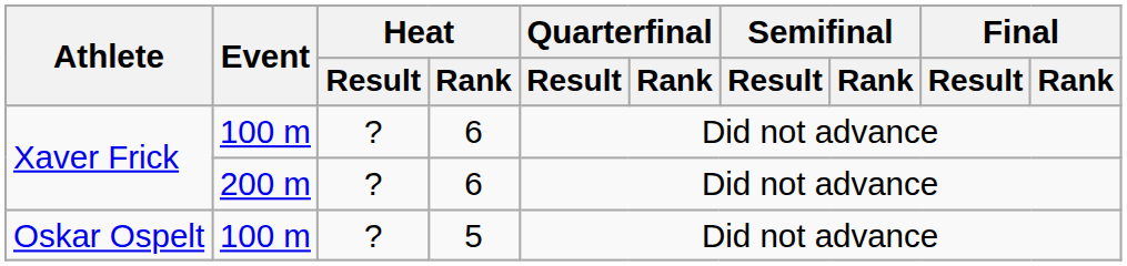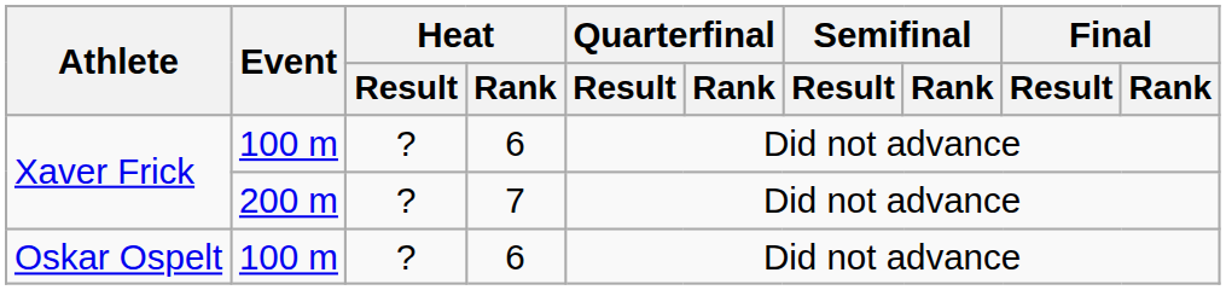 <table class="wikitable" style="font-size:90%">
 <tr>
 <th rowspan="2">Athlete</th>
 <th rowspan="2">Event</th>
 <th colspan="2">Heat</th>
 <th colspan="2">Quarterfinal</th>
 <th colspan="2">Semifinal</th>
 <th colspan="2">Final</th>
 </tr>
 <tr style="font-size:95%">
 <th>Result</th>
 <th>Rank</th>
 <th>Result</th>
 <th>Rank</th>
 <th>Result</th>
 <th>Rank</th>
 <th>Result</th>
 <th>Rank</th>
 </tr>
 <tr align=center>
 <td align=left rowspan=2><a href='#'>Xaver Frick</a></td>
 <td align=left><a href='#'>100 m</a></td>
 <td>?</td>
 <td>6</td>
 <td colspan=6>Did not advance</td>
 </tr>
 <tr align=center>
 <td align=left><a href='#'>200 m</a></td>
 <td>?</td>
-<td>6</td>
+<td>7</td>
 <td colspan=6>Did not advance</td>
 </tr>
 <tr align=center>
 <td align=left><a href='#'>Oskar Ospelt</a></td>
 <td align=left><a href='#'>100 m</a></td>
 <td>?</td>
-<td>5</td>
+<td>6</td>
 <td colspan=6>Did not advance</td>
 </tr>
 </table>
